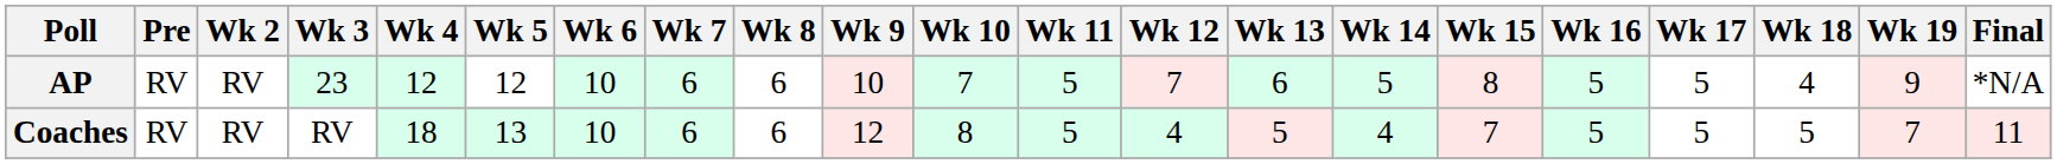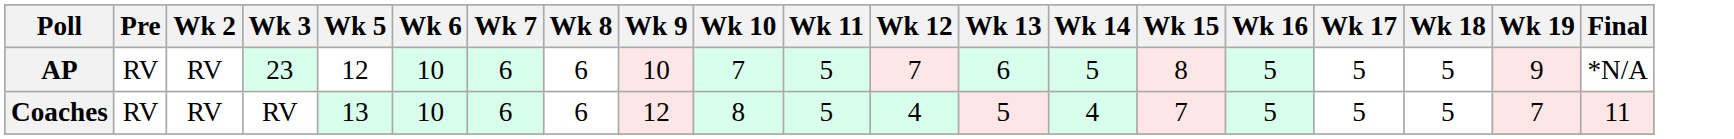 <table class="wikitable" style="white-space:nowrap;text-align:center;">
 <tr>
 <th>Poll</th>
 <th>Pre</th>
 <th>Wk 2</th>
 <th>Wk 3</th>
-<th>Wk 4</th>
 <th>Wk 5</th>
 <th>Wk 6</th>
 <th>Wk 7</th>
 <th>Wk 8</th>
 <th>Wk 9</th>
 <th>Wk 10</th>
 <th>Wk 11</th>
 <th>Wk 12</th>
 <th>Wk 13</th>
 <th>Wk 14</th>
 <th>Wk 15</th>
 <th>Wk 16</th>
 <th>Wk 17</th>
 <th>Wk 18</th>
 <th>Wk 19</th>
 <th>Final</th>
 </tr>
 <tr>
 <th>AP</th>
 <td style="background:#FFF;">RV</td>
 <td style="background:#FFF;">RV</td>
 <td style="background:#D8FFEB;">23</td>
-<td style="background:#D8FFEB;">12</td>
 <td style="background:#FFF;">12</td>
 <td style="background:#D8FFEB;">10</td>
 <td style="background:#D8FFEB;">6</td>
 <td style="background:#FFF;">6</td>
 <td style="background:#FFE6E6;">10</td>
 <td style="background:#d8ffeb;">7</td>
 <td style="background:#D8FFEB;">5</td>
 <td style="background:#FFe6e6;">7</td>
 <td style="background:#d8ffeb;">6</td>
 <td style="background:#D8FFEB;">5</td>
 <td style="background:#FFE6E6;">8</td>
 <td style="background:#d8ffeb;">5</td>
 <td style="background:#FFF;">5</td>
-<td style="background:#FFF;">4</td>
+<td style="background:#FFF;">5</td>
 <td style="background:#FFE6E6;">9</td>
 <td style="background:#FFF;">*N/A</td>
 </tr>
 <tr>
 <th>Coaches</th>
 <td style="background:#FFF;">RV</td>
 <td style="background:#FFF;">RV</td>
 <td style="background:#FFF;">RV</td>
-<td style="background:#d8ffeb;">18</td>
 <td style="background:#d8ffeb;">13</td>
 <td style="background:#D8FFEB;">10</td>
 <td style="background:#D8FFEB;">6</td>
 <td style="background:#FFF;">6</td>
 <td style="background:#ffe6e6;">12</td>
 <td style="background:#d8ffeb;">8</td>
 <td style="background:#D8FFEB;">5</td>
 <td style="background:#D8FFEB;">4</td>
 <td style="background:#FFE6E6;">5</td>
 <td style="background:#D8FFEB;">4</td>
 <td style="background:#FFE6E6;">7</td>
 <td style="background:#d8ffeb;">5</td>
 <td style="background:#FFF;">5</td>
 <td style="background:#FFF;">5</td>
 <td style="background:#FFE6E6;">7</td>
 <td style="background:#FFE6E6;">11</td>
 </tr>
 </table>
